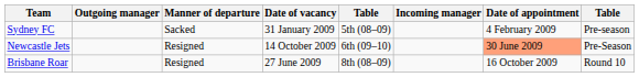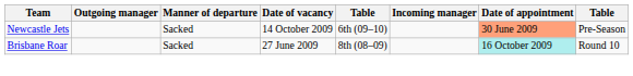 <table class="wikitable sortable">
 <tr>
 <th>Team</th>
 <th>Outgoing manager</th>
 <th>Manner of departure</th>
 <th>Date of vacancy</th>
 <th>Table</th>
 <th>Incoming manager</th>
 <th>Date of appointment</th>
 <th>Table</th>
 </tr>
 <tr>
-<td><a href='#'>Sydney FC</a></td>
+<td><a href='#'>Newcastle Jets</a></td>
 <td></td>
 <td>Sacked</td>
-<td>31 January 2009</td>
-<td>5th (08–09)</td>
-<td></td>
-<td>4 February 2009</td>
-<td>Pre-season</td>
-</tr>
-<tr>
-<td><a href='#'>Newcastle Jets</a></td>
-<td></td>
-<td>Resigned</td>
 <td>14 October 2009</td>
 <td>6th (09–10)</td>
 <td></td>
 <td style="background: lightsalmon;">30 June 2009</td>
 <td>Pre-Season</td>
 </tr>
 <tr>
 <td><a href='#'>Brisbane Roar</a></td>
 <td></td>
-<td>Resigned</td>
+<td>Sacked</td>
 <td>27 June 2009</td>
 <td>8th (08–09)</td>
 <td></td>
-<td>16 October 2009</td>
+<td style="background: paleturquoise;">16 October 2009</td>
 <td>Round 10</td>
 </tr>
 </table>
